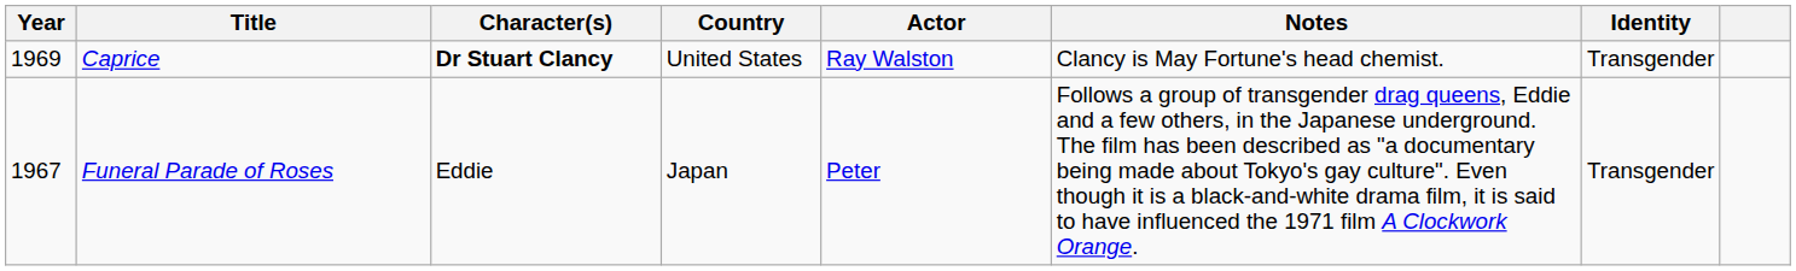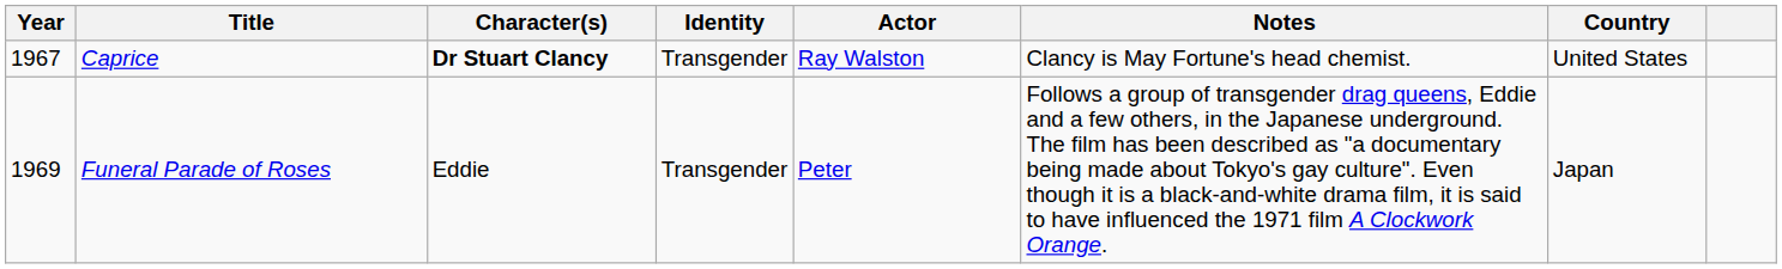 <table class="wikitable sortable" style="width: 100%">
 <tr>
 <th style="width:4%;">Year</th>
 <th style="width:20%;">Title</th>
 <th style="width:13%;">Character(s)</th>
-<th style="width:9%;">Country</th>
+<th style="width:7%;">Identity</th>
 <th style="width:13%;">Actor</th>
 <th style="width:30%;">Notes</th>
-<th style="width:7%;">Identity</th>
+<th style="width:9%;">Country</th>
 <th style="width:4%;" class="unsortable"></th>
 </tr>
 <tr>
-<td>1969</td>
+<td>1967</td>
 <td><em><a href='#'>Caprice</a></em></td>
 <td><strong>Dr Stuart Clancy</strong></td>
-<td>United States</td>
+<td>Transgender</td>
 <td><a href='#'>Ray Walston</a></td>
 <td>Clancy is May Fortune's head chemist.</td>
-<td>Transgender</td>
+<td>United States</td>
 <td></td>
 </tr>
 <tr>
-<td>1967</td>
+<td>1969</td>
 <td><em><a href='#'>Funeral Parade of Roses</a></em></td>
 <td>Eddie</td>
-<td>Japan</td>
+<td>Transgender</td>
 <td><a href='#'>Peter</a></td>
 <td>Follows a group of transgender <a href='#'>drag queens</a>, Eddie and a few others, in the Japanese underground. The film has been described as "a documentary being made about Tokyo's gay culture". Even though it is a black-and-white drama film, it is said to have influenced the 1971 film <em><a href='#'>A Clockwork Orange</a></em>.</td>
-<td>Transgender</td>
+<td>Japan</td>
 <td></td>
 </tr>
 </table>
